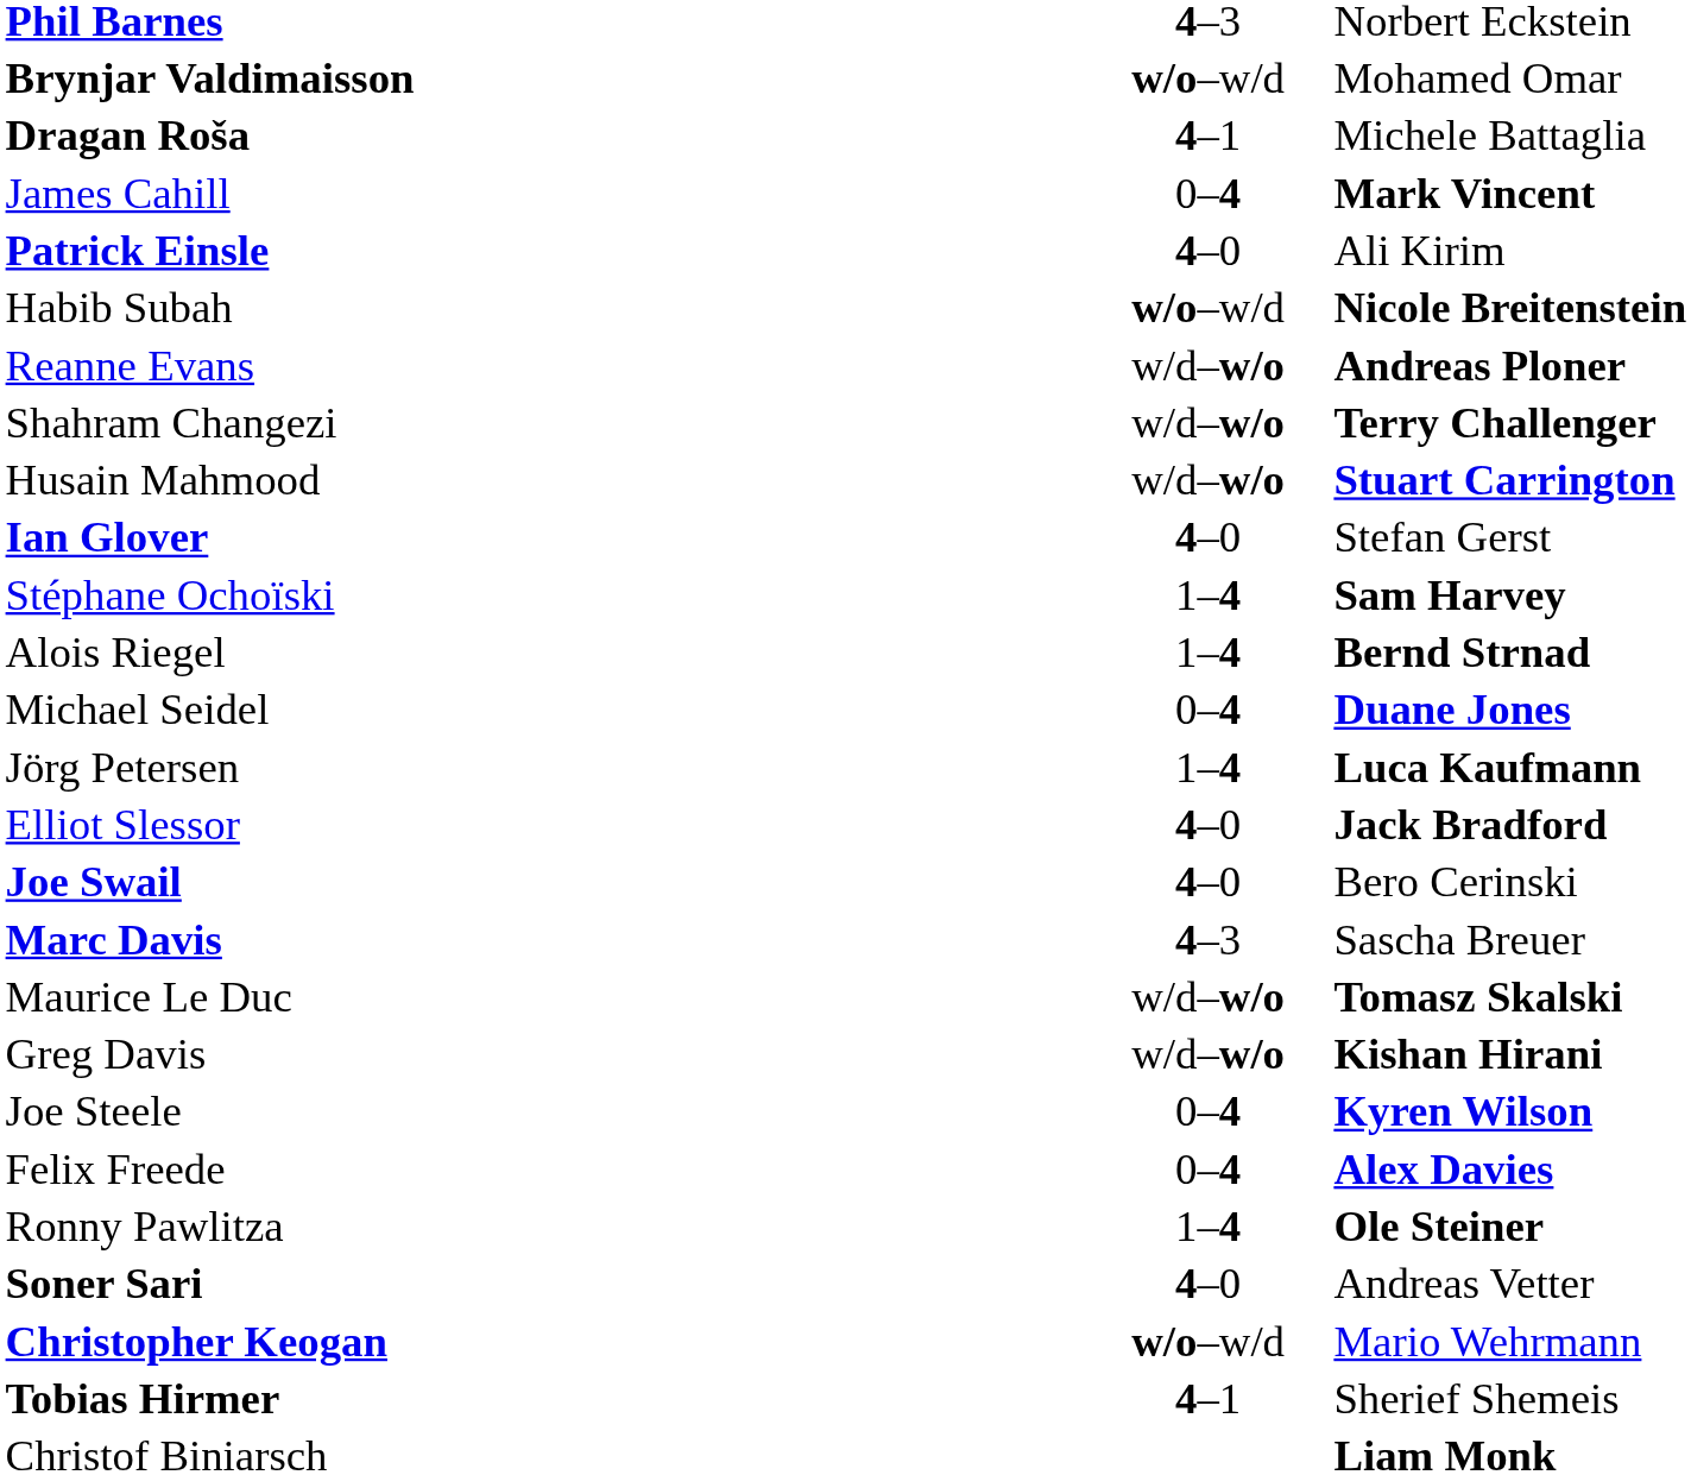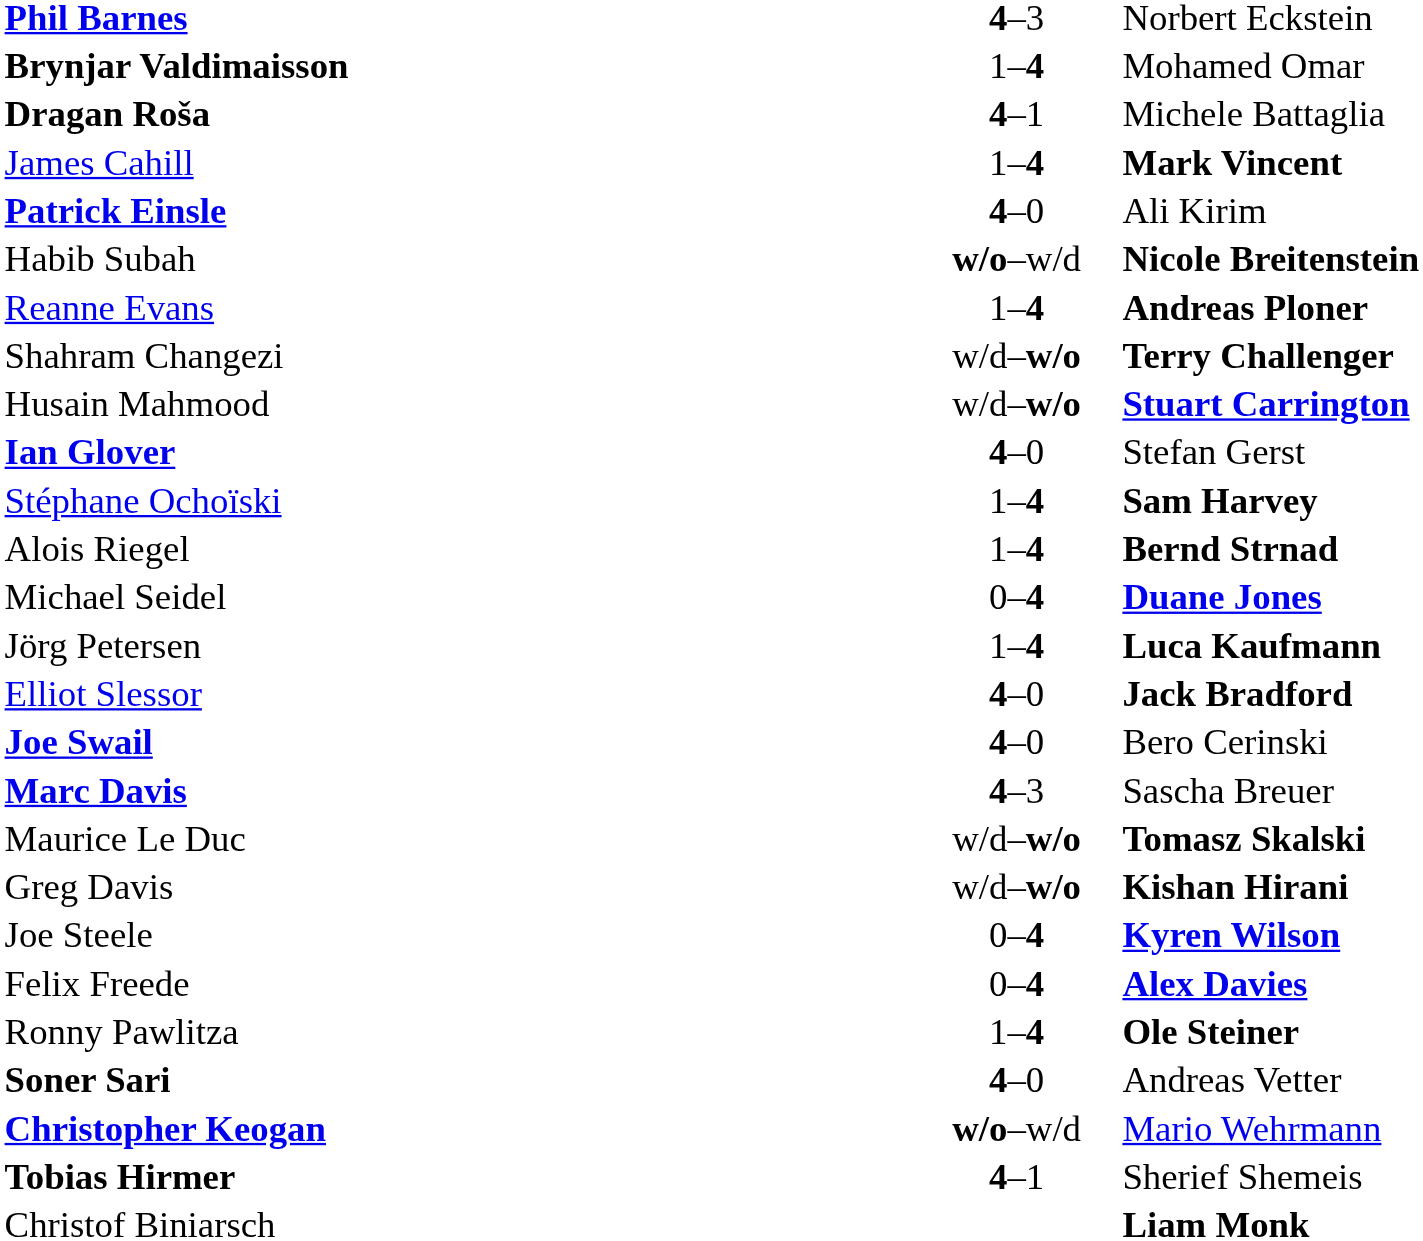 <table width="100%" cellspacing="1">
 <tr>
 <th width=45%></th>
 <th width=10%></th>
 <th width=45%></th>
 </tr>
 <tr>
 <td> <strong><a href='#'>Phil Barnes</a></strong></td>
 <td align="center"><strong>4</strong>–3</td>
 <td> Norbert Eckstein</td>
 </tr>
 <tr>
 <td> <strong>Brynjar Valdimaisson</strong></td>
-<td align="center"><strong>w/o</strong>–w/d</td>
+<td align="center">1–<strong>4</strong></td>
 <td> Mohamed Omar</td>
 </tr>
 <tr>
 <td> <strong>Dragan Roša</strong></td>
 <td align="center"><strong>4</strong>–1</td>
 <td> Michele Battaglia</td>
 </tr>
 <tr>
 <td> <a href='#'>James Cahill</a></td>
-<td align="center">0–<strong>4</strong></td>
+<td align="center">1–<strong>4</strong></td>
 <td> <strong>Mark Vincent</strong></td>
 </tr>
 <tr>
 <td> <strong><a href='#'>Patrick Einsle</a></strong></td>
 <td align="center"><strong>4</strong>–0</td>
 <td> Ali Kirim</td>
 </tr>
 <tr>
 <td> Habib Subah</td>
 <td align="center"><strong>w/o</strong>–w/d</td>
 <td> <strong>Nicole Breitenstein</strong></td>
 </tr>
 <tr>
 <td> <a href='#'>Reanne Evans</a></td>
-<td align="center">w/d–<strong>w/o</strong></td>
+<td align="center">1–<strong>4</strong></td>
 <td> <strong>Andreas Ploner</strong></td>
 </tr>
 <tr>
 <td> Shahram Changezi</td>
 <td align="center">w/d–<strong>w/o</strong></td>
 <td> <strong>Terry Challenger</strong></td>
 </tr>
 <tr>
 <td> Husain Mahmood</td>
 <td align="center">w/d–<strong>w/o</strong></td>
 <td> <strong><a href='#'>Stuart Carrington</a></strong></td>
 </tr>
 <tr>
 <td> <strong><a href='#'>Ian Glover</a></strong></td>
 <td align="center"><strong>4</strong>–0</td>
 <td> Stefan Gerst</td>
 </tr>
 <tr>
 <td> <a href='#'>Stéphane Ochoïski</a></td>
 <td align="center">1–<strong>4</strong></td>
 <td> <strong>Sam Harvey</strong></td>
 </tr>
 <tr>
 <td> Alois Riegel</td>
 <td align="center">1–<strong>4</strong></td>
 <td> <strong>Bernd Strnad</strong></td>
 </tr>
 <tr>
 <td> Michael Seidel</td>
 <td align="center">0–<strong>4</strong></td>
 <td> <strong><a href='#'>Duane Jones</a></strong></td>
 </tr>
 <tr>
 <td> Jörg Petersen</td>
 <td align="center">1–<strong>4</strong></td>
 <td> <strong>Luca Kaufmann</strong></td>
 </tr>
 <tr>
 <td> <a href='#'>Elliot Slessor</a></td>
 <td align="center"><strong>4</strong>–0</td>
 <td> <strong>Jack Bradford</strong></td>
 </tr>
 <tr>
 <td> <strong><a href='#'>Joe Swail</a></strong></td>
 <td align="center"><strong>4</strong>–0</td>
 <td> Bero Cerinski</td>
 </tr>
 <tr>
 <td> <strong><a href='#'>Marc Davis</a></strong></td>
 <td align="center"><strong>4</strong>–3</td>
 <td> Sascha Breuer</td>
 </tr>
 <tr>
 <td> Maurice Le Duc</td>
 <td align="center">w/d–<strong>w/o</strong></td>
 <td> <strong>Tomasz Skalski</strong></td>
 </tr>
 <tr>
 <td> Greg Davis</td>
 <td align="center">w/d–<strong>w/o</strong></td>
 <td> <strong>Kishan Hirani</strong></td>
 </tr>
 <tr>
 <td> Joe Steele</td>
 <td align="center">0–<strong>4</strong></td>
 <td> <strong><a href='#'>Kyren Wilson</a></strong></td>
 </tr>
 <tr>
 <td> Felix Freede</td>
 <td align="center">0–<strong>4</strong></td>
 <td> <strong><a href='#'>Alex Davies</a></strong></td>
 </tr>
 <tr>
 <td> Ronny Pawlitza</td>
 <td align="center">1–<strong>4</strong></td>
 <td> <strong>Ole Steiner</strong></td>
 </tr>
 <tr>
 <td> <strong>Soner Sari</strong></td>
 <td align="center"><strong>4</strong>–0</td>
 <td> Andreas Vetter</td>
 </tr>
 <tr>
 <td> <strong><a href='#'>Christopher Keogan</a></strong></td>
 <td align="center"><strong>w/o</strong>–w/d</td>
 <td> <a href='#'>Mario Wehrmann</a></td>
 </tr>
 <tr>
 <td> <strong>Tobias Hirmer</strong></td>
 <td align="center"><strong>4</strong>–1</td>
 <td> Sherief Shemeis</td>
 </tr>
 <tr>
 <td> Christof Biniarsch</td>
 <td align="center"></td>
 <td> <strong>Liam Monk</strong></td>
 </tr>
 </table>
